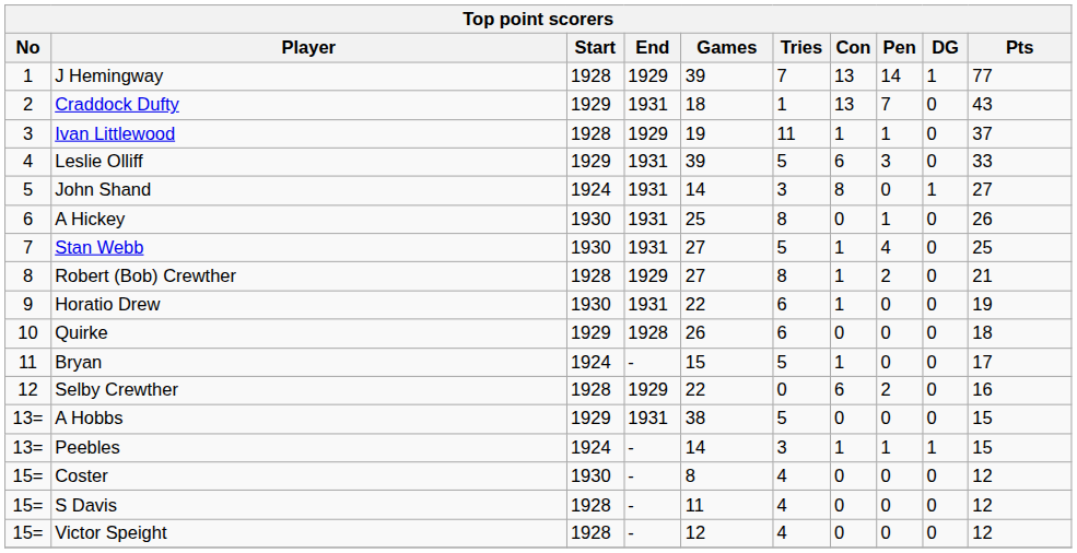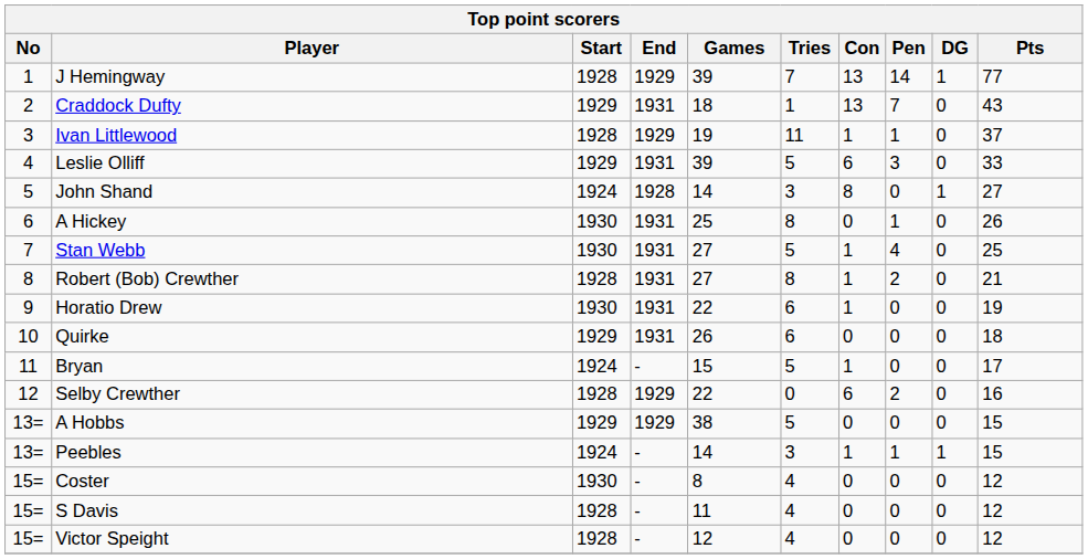 <table class="wikitable collapsible sortable" style="text-align:left; font-size:100%; width:75%;">
 <tr>
 <th colspan="75%">Top point scorers</th>
 </tr>
 <tr>
 <th style="width:4%;">No</th>
 <th style="width:45%;">Player</th>
 <th style="width:5%;">Start</th>
 <th style="width:5%;">End</th>
 <th style="width:8%;">Games</th>
 <th style="width:5%;">Tries</th>
 <th style="width:4%;">Con</th>
 <th style="width:4%;">Pen</th>
 <th style="width:4%;">DG</th>
 <th style="width:9%;">Pts<br></th>
 </tr>
 <tr>
 <td style="text-align:center;">1</td>
 <td>J Hemingway</td>
 <td>1928</td>
 <td>1929</td>
 <td>39</td>
 <td>7</td>
 <td>13</td>
 <td>14</td>
 <td>1</td>
 <td>77</td>
 </tr>
 <tr>
 <td style="text-align:center;">2</td>
 <td><a href='#'>Craddock Dufty</a></td>
 <td>1929</td>
 <td>1931</td>
 <td>18</td>
 <td>1</td>
 <td>13</td>
 <td>7</td>
 <td>0</td>
 <td>43</td>
 </tr>
 <tr>
 <td style="text-align:center;">3</td>
 <td><a href='#'>Ivan Littlewood</a></td>
 <td>1928</td>
 <td>1929</td>
 <td>19</td>
 <td>11</td>
 <td>1</td>
 <td>1</td>
 <td>0</td>
 <td>37</td>
 </tr>
 <tr>
 <td style="text-align:center;">4</td>
 <td>Leslie Olliff</td>
 <td>1929</td>
 <td>1931</td>
 <td>39</td>
 <td>5</td>
 <td>6</td>
 <td>3</td>
 <td>0</td>
 <td>33</td>
 </tr>
 <tr>
 <td style="text-align:center;">5</td>
 <td>John Shand</td>
 <td>1924</td>
-<td>1931</td>
+<td>1928</td>
 <td>14</td>
 <td>3</td>
 <td>8</td>
 <td>0</td>
 <td>1</td>
 <td>27</td>
 </tr>
 <tr>
 <td style="text-align:center;">6</td>
 <td>A Hickey</td>
 <td>1930</td>
 <td>1931</td>
 <td>25</td>
 <td>8</td>
 <td>0</td>
 <td>1</td>
 <td>0</td>
 <td>26</td>
 </tr>
 <tr>
 <td style="text-align:center;">7</td>
 <td><a href='#'>Stan Webb</a></td>
 <td>1930</td>
 <td>1931</td>
 <td>27</td>
 <td>5</td>
 <td>1</td>
 <td>4</td>
 <td>0</td>
 <td>25</td>
 </tr>
 <tr>
 <td style="text-align:center;">8</td>
 <td>Robert (Bob) Crewther</td>
 <td>1928</td>
-<td>1929</td>
+<td>1931</td>
 <td>27</td>
 <td>8</td>
 <td>1</td>
 <td>2</td>
 <td>0</td>
 <td>21</td>
 </tr>
 <tr>
 <td style="text-align:center;">9</td>
 <td>Horatio Drew</td>
 <td>1930</td>
 <td>1931</td>
 <td>22</td>
 <td>6</td>
 <td>1</td>
 <td>0</td>
 <td>0</td>
 <td>19</td>
 </tr>
 <tr>
 <td style="text-align:center;">10</td>
 <td>Quirke</td>
 <td>1929</td>
-<td>1928</td>
+<td>1931</td>
 <td>26</td>
 <td>6</td>
 <td>0</td>
 <td>0</td>
 <td>0</td>
 <td>18</td>
 </tr>
 <tr>
 <td style="text-align:center;">11</td>
 <td>Bryan</td>
 <td>1924</td>
 <td>-</td>
 <td>15</td>
 <td>5</td>
 <td>1</td>
 <td>0</td>
 <td>0</td>
 <td>17</td>
 </tr>
 <tr>
 <td style="text-align:center;">12</td>
 <td>Selby Crewther</td>
 <td>1928</td>
 <td>1929</td>
 <td>22</td>
 <td>0</td>
 <td>6</td>
 <td>2</td>
 <td>0</td>
 <td>16</td>
 </tr>
 <tr>
 <td style="text-align:center;">13=</td>
 <td>A Hobbs</td>
 <td>1929</td>
-<td>1931</td>
+<td>1929</td>
 <td>38</td>
 <td>5</td>
 <td>0</td>
 <td>0</td>
 <td>0</td>
 <td>15</td>
 </tr>
 <tr>
 <td style="text-align:center;">13=</td>
 <td>Peebles</td>
 <td>1924</td>
 <td>-</td>
 <td>14</td>
 <td>3</td>
 <td>1</td>
 <td>1</td>
 <td>1</td>
 <td>15</td>
 </tr>
 <tr>
 <td style="text-align:center;">15=</td>
 <td>Coster</td>
 <td>1930</td>
 <td>-</td>
 <td>8</td>
 <td>4</td>
 <td>0</td>
 <td>0</td>
 <td>0</td>
 <td>12</td>
 </tr>
 <tr>
 <td style="text-align:center;">15=</td>
 <td>S Davis</td>
 <td>1928</td>
 <td>-</td>
 <td>11</td>
 <td>4</td>
 <td>0</td>
 <td>0</td>
 <td>0</td>
 <td>12</td>
 </tr>
 <tr>
 <td style="text-align:center;">15=</td>
 <td>Victor Speight</td>
 <td>1928</td>
 <td>-</td>
 <td>12</td>
 <td>4</td>
 <td>0</td>
 <td>0</td>
 <td>0</td>
 <td>12</td>
 </tr>
 <tr>
 </tr>
 </table>
